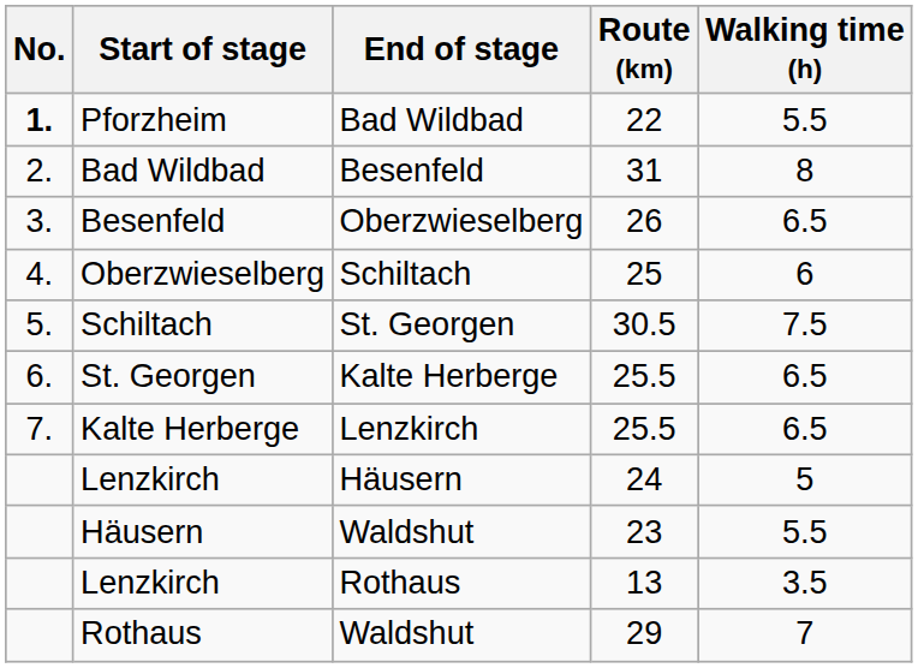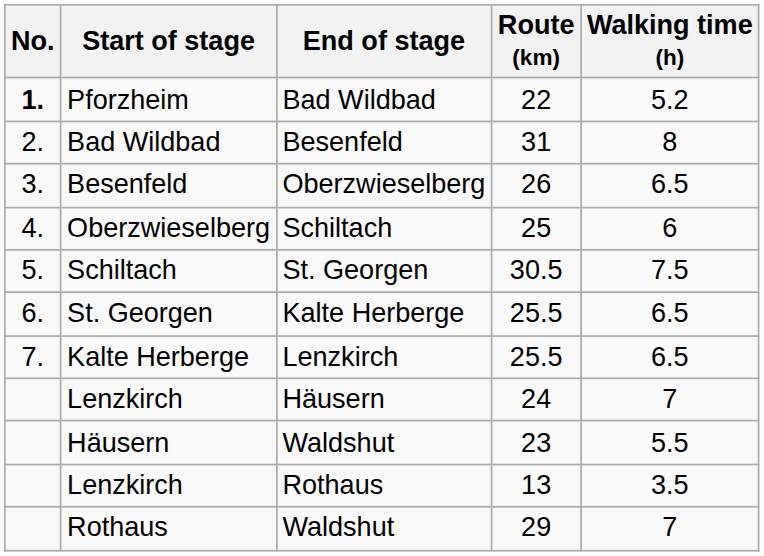 <table class="wikitable toptextcells">
 <tr class="hintergrundfarbe5">
 <th>No.</th>
 <th>Start of stage</th>
 <th>End of stage</th>
 <th>Route <br><small>(km)</small></th>
 <th>Walking time <br><small>(h)</small></th>
 </tr>
 <tr>
 <td style="text-align:center"><strong>1.</strong></td>
 <td>Pforzheim</td>
 <td>Bad Wildbad</td>
 <td style="text-align:center">22</td>
-<td style="text-align:center">5.5</td>
+<td style="text-align:center">5.2</td>
 </tr>
 <tr>
 <td style="text-align:center">2.</td>
 <td>Bad Wildbad</td>
 <td>Besenfeld</td>
 <td style="text-align:center">31</td>
 <td style="text-align:center">8</td>
 </tr>
 <tr>
 <td style="text-align:center">3.</td>
 <td>Besenfeld</td>
 <td>Oberzwieselberg</td>
 <td style="text-align:center">26</td>
 <td style="text-align:center">6.5</td>
 </tr>
 <tr>
 <td style="text-align:center">4.</td>
 <td>Oberzwieselberg</td>
 <td>Schiltach</td>
 <td style="text-align:center">25</td>
 <td style="text-align:center">6</td>
 </tr>
 <tr>
 <td style="text-align:center">5.</td>
 <td>Schiltach</td>
 <td>St. Georgen</td>
 <td style="text-align:center">30.5</td>
 <td style="text-align:center">7.5</td>
 </tr>
 <tr>
 <td style="text-align:center">6.</td>
 <td>St. Georgen</td>
 <td>Kalte Herberge</td>
 <td style="text-align:center">25.5</td>
 <td style="text-align:center">6.5</td>
 </tr>
 <tr>
 <td style="text-align:center">7.</td>
 <td>Kalte Herberge</td>
 <td>Lenzkirch</td>
 <td style="text-align:center">25.5</td>
 <td style="text-align:center">6.5</td>
 </tr>
 <tr>
 <td style="text-align:center"></td>
 <td>Lenzkirch</td>
 <td>Häusern</td>
 <td style="text-align:center">24</td>
-<td style="text-align:center">5</td>
+<td style="text-align:center">7</td>
 </tr>
 <tr>
 <td style="text-align:center"></td>
 <td>Häusern</td>
 <td>Waldshut</td>
 <td style="text-align:center">23</td>
 <td style="text-align:center">5.5</td>
 </tr>
 <tr>
 <td style="text-align:center"></td>
 <td>Lenzkirch</td>
 <td>Rothaus</td>
 <td style="text-align:center">13</td>
 <td style="text-align:center">3.5</td>
 </tr>
 <tr>
 <td style="text-align:center"></td>
 <td>Rothaus</td>
 <td>Waldshut</td>
 <td style="text-align:center">29</td>
 <td style="text-align:center">7</td>
 </tr>
 </table>
